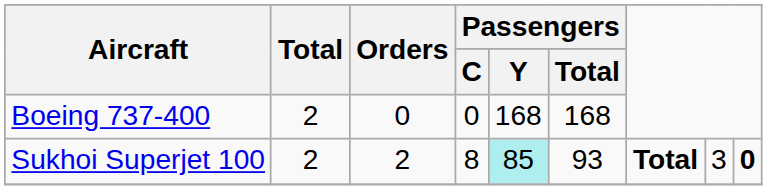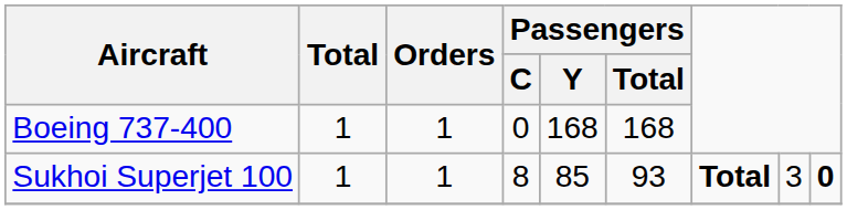 <table class="wikitable">
 <tr>
 <th rowspan="2">Aircraft</th>
 <th rowspan="2">Total</th>
 <th rowspan="2">Orders</th>
 <th colspan="3">Passengers</th>
 </tr>
 <tr>
 <th><abbr>C</abbr></th>
 <th><abbr>Y</abbr></th>
 <th>Total</th>
 </tr>
 <tr>
 <td><a href='#'>Boeing 737-400</a></td>
-<td style="text-align:center;">2</td>
-<td style="text-align:center;">0</td>
+<td style="text-align:center;">1</td>
+<td style="text-align:center;">1</td>
 <td style="text-align:center;">0</td>
 <td style="text-align:center;">168</td>
 <td style="text-align:center;">168</td>
 </tr>
 <tr>
 <td><a href='#'>Sukhoi Superjet 100</a></td>
-<td style="text-align:center;">2</td>
-<td style="text-align:center;">2</td>
+<td style="text-align:center;">1</td>
+<td style="text-align:center;">1</td>
 <td style="text-align:center;">8</td>
-<td style="background: paleturquoise; text-align:center;">85</td>
+<td style="text-align:center;">85</td>
 <td style="text-align:center;">93</td>
 <td><strong>Total</strong></td>
 <td style="text-align:center;">3</td>
 <td style="text-align:center;"><strong>0</strong></td>
 </tr>
 <tr>
 </tr>
 </table>
